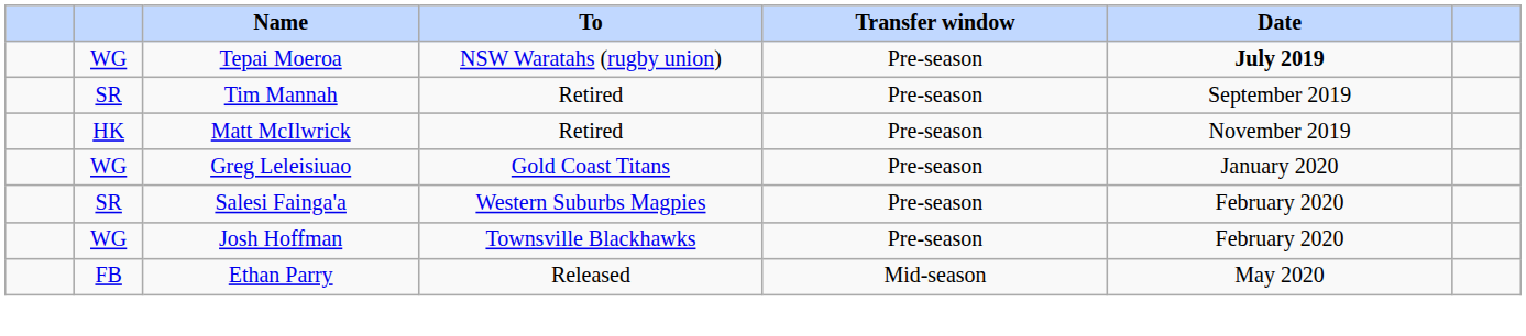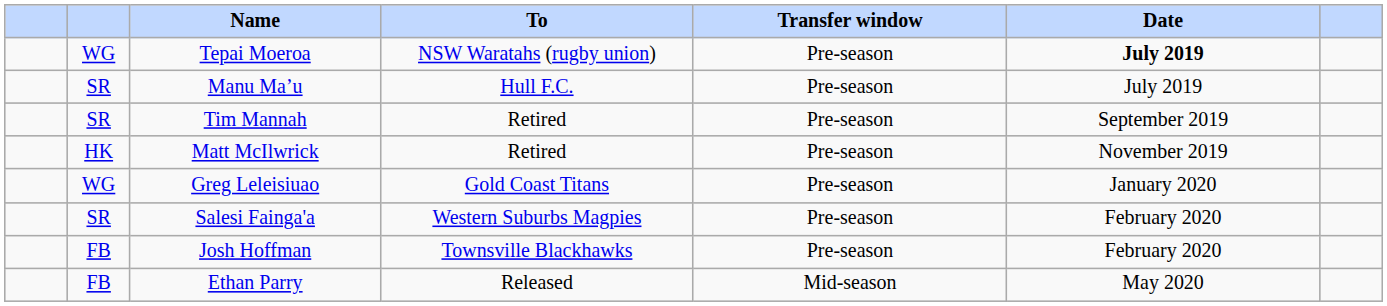 <table class="wikitable" style="font-size:80%; text-align:center; width:100%;">
 <tr>
 <th style="background:#c1d8ff; width:4%;"></th>
 <th style="background:#c1d8ff; width:4%;"></th>
 <th style="background:#c1d8ff; width:16%;">Name</th>
 <th style="background:#c1d8ff; width:20%;">To</th>
 <th style="background:#c1d8ff; width:20%;">Transfer window</th>
 <th style="background:#c1d8ff; width:20%;">Date</th>
 <th style="background:#c1d8ff; width:4%;"></th>
 </tr>
 <tr>
 <td></td>
 <td><a href='#'>WG</a></td>
 <td><a href='#'>Tepai Moeroa</a></td>
 <td><a href='#'>NSW Waratahs</a> (<a href='#'>rugby union</a>)</td>
 <td>Pre-season</td>
 <td><strong>July 2019</strong></td>
+<td></td>
+</tr>
+<tr>
+<td></td>
+<td><a href='#'>SR</a></td>
+<td><a href='#'>Manu Ma’u</a></td>
+<td> <a href='#'>Hull F.C.</a></td>
+<td>Pre-season</td>
+<td>July 2019</td>
 <td></td>
 </tr>
 <tr>
 <td></td>
 <td><a href='#'>SR</a></td>
 <td><a href='#'>Tim Mannah</a></td>
 <td>Retired</td>
 <td>Pre-season</td>
 <td>September 2019</td>
 <td></td>
 </tr>
 <tr>
 <td></td>
 <td><a href='#'>HK</a></td>
 <td><a href='#'>Matt McIlwrick</a></td>
 <td>Retired</td>
 <td>Pre-season</td>
 <td>November 2019</td>
 <td></td>
 </tr>
 <tr>
 <td></td>
 <td><a href='#'>WG</a></td>
 <td><a href='#'>Greg Leleisiuao</a></td>
 <td> <a href='#'>Gold Coast Titans</a></td>
 <td>Pre-season</td>
 <td>January 2020</td>
 <td></td>
 </tr>
 <tr>
 <td></td>
 <td><a href='#'>SR</a></td>
 <td><a href='#'>Salesi Fainga'a</a></td>
 <td> <a href='#'>Western Suburbs Magpies</a></td>
 <td>Pre-season</td>
 <td>February 2020</td>
 <td></td>
 </tr>
 <tr>
 <td></td>
-<td><a href='#'>WG</a></td>
+<td><a href='#'>FB</a></td>
 <td><a href='#'>Josh Hoffman</a></td>
 <td> <a href='#'>Townsville Blackhawks</a></td>
 <td>Pre-season</td>
 <td>February 2020</td>
 <td></td>
 </tr>
 <tr>
 <td></td>
 <td><a href='#'>FB</a></td>
 <td><a href='#'>Ethan Parry</a></td>
 <td>Released</td>
 <td>Mid-season</td>
 <td>May 2020</td>
 <td></td>
 </tr>
 </table>
